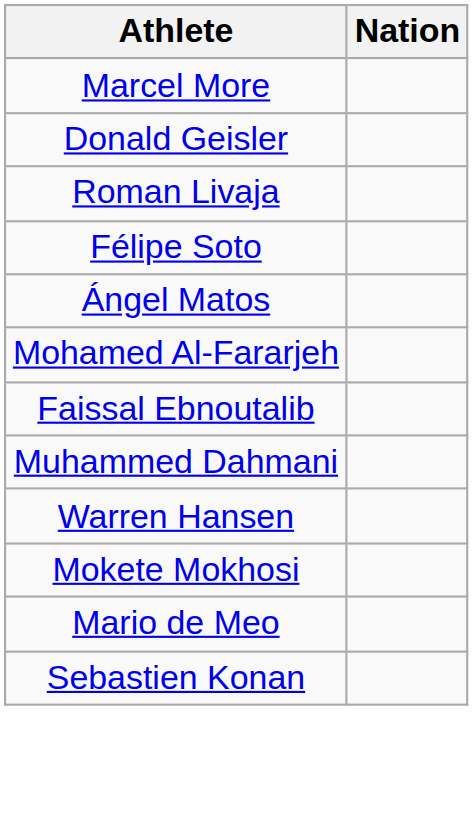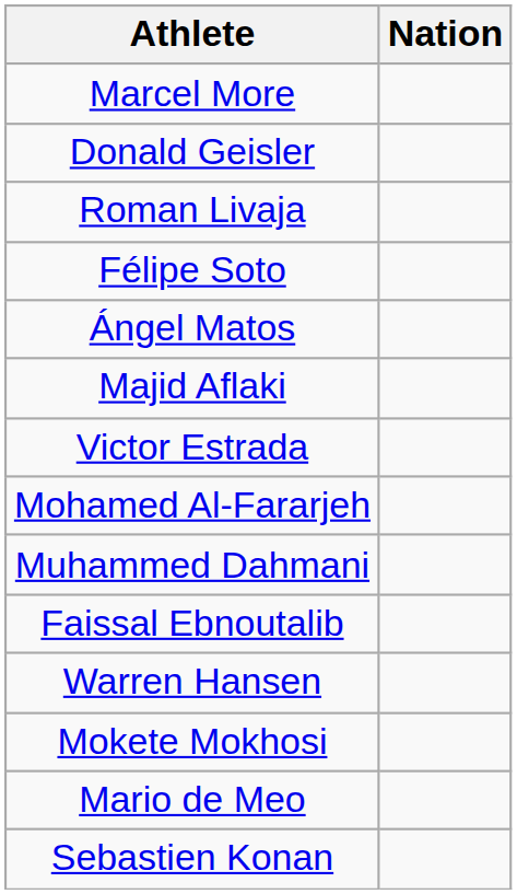 <table class="wikitable sortable  mw-collapsible mw-collapsed" style="text-align:center">
 <tr>
 <th>Athlete</th>
 <th>Nation</th>
 </tr>
 <tr>
 <td><a href='#'>Marcel More</a></td>
 <td></td>
 </tr>
 <tr>
 <td><a href='#'>Donald Geisler</a></td>
 <td></td>
 </tr>
 <tr>
 <td><a href='#'>Roman Livaja</a></td>
 <td></td>
 </tr>
 <tr>
 <td><a href='#'>Félipe Soto</a></td>
 <td></td>
 </tr>
 <tr>
 <td><a href='#'>Ángel Matos</a></td>
 <td></td>
 </tr>
 <tr>
+<td><a href='#'>Majid Aflaki</a></td>
+<td></td>
+</tr>
+<tr>
+<td><a href='#'>Victor Estrada</a></td>
+<td></td>
+</tr>
+<tr>
 <td><a href='#'>Mohamed Al-Fararjeh</a></td>
 <td></td>
 </tr>
 <tr>
-<td><a href='#'>Faissal Ebnoutalib</a></td>
+<td><a href='#'>Muhammed Dahmani</a></td>
 <td></td>
 </tr>
 <tr>
-<td><a href='#'>Muhammed Dahmani</a></td>
+<td><a href='#'>Faissal Ebnoutalib</a></td>
 <td></td>
 </tr>
 <tr>
 <td><a href='#'>Warren Hansen</a></td>
 <td></td>
 </tr>
 <tr>
 <td><a href='#'>Mokete Mokhosi</a></td>
 <td></td>
 </tr>
 <tr>
 <td><a href='#'>Mario de Meo</a></td>
 <td></td>
 </tr>
 <tr>
 <td><a href='#'>Sebastien Konan</a></td>
 <td></td>
 </tr>
 </table>
